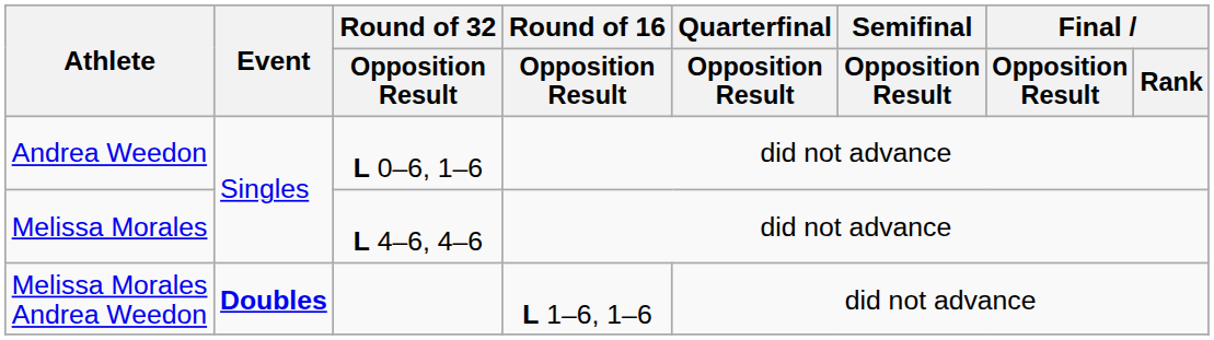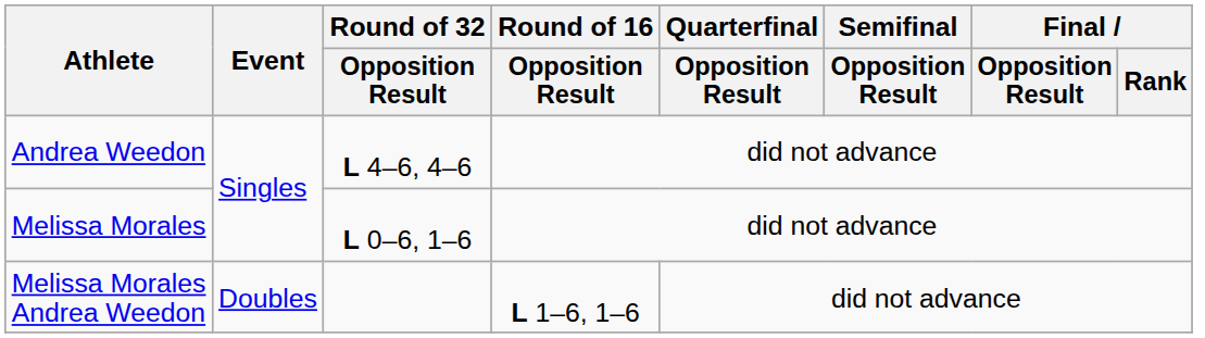 <table class=wikitable style=font-size:90%;text-align:center>
 <tr>
 <th rowspan=2>Athlete</th>
 <th rowspan=2>Event</th>
 <th>Round of 32</th>
 <th>Round of 16</th>
 <th>Quarterfinal</th>
 <th>Semifinal</th>
 <th colspan=2>Final / </th>
 </tr>
 <tr style=font-size:95%>
 <th>Opposition<br>Result</th>
 <th>Opposition<br>Result</th>
 <th>Opposition<br>Result</th>
 <th>Opposition<br>Result</th>
 <th>Opposition<br>Result</th>
 <th>Rank</th>
 </tr>
 <tr>
 <td align=left><a href='#'>Andrea Weedon</a></td>
 <td align=left rowspan=2><a href='#'>Singles</a></td>
+<td><br><strong>L</strong> 4–6, 4–6</td>
+<td colspan=6>did not advance</td>
+</tr>
+<tr>
+<td align=left><a href='#'>Melissa Morales</a></td>
 <td><br><strong>L</strong> 0–6, 1–6</td>
 <td colspan=6>did not advance</td>
 </tr>
 <tr>
-<td align=left><a href='#'>Melissa Morales</a></td>
-<td><br><strong>L</strong> 4–6, 4–6</td>
-<td colspan=6>did not advance</td>
-</tr>
-<tr>
 <td align=left><a href='#'>Melissa Morales</a><br><a href='#'>Andrea Weedon</a></td>
-<td align=left><strong><a href='#'>Doubles</a></strong></td>
+<td align=left><a href='#'>Doubles</a></td>
 <td></td>
 <td><br><strong>L</strong> 1–6, 1–6</td>
 <td colspan=4>did not advance</td>
 </tr>
 </table>
